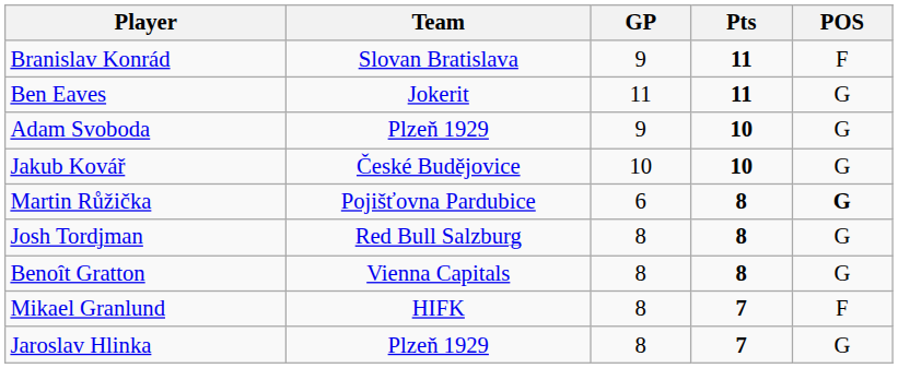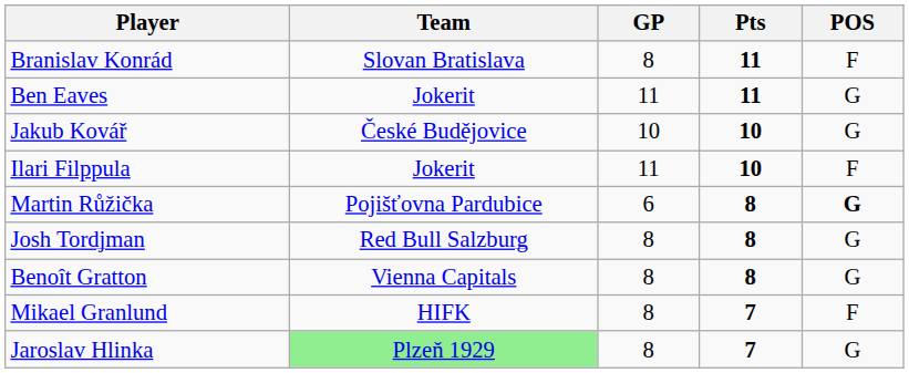 <table class="wikitable sortable" style="text-align:center;">
 <tr>
 <th style="width: 12em;">Player</th>
 <th style="width: 13em;">Team</th>
 <th style="width: 4em;">GP</th>
 <th style="width: 4em;">Pts</th>
 <th style="width: 4em;">POS</th>
 </tr>
 <tr>
 <td style="text-align:left;"> <a href='#'>Branislav Konrád</a></td>
 <td><a href='#'>Slovan Bratislava</a></td>
-<td>9</td>
+<td>8</td>
 <td><strong>11</strong></td>
 <td>F</td>
 </tr>
 <tr>
 <td style="text-align:left;"> <a href='#'>Ben Eaves</a></td>
 <td><a href='#'>Jokerit</a></td>
 <td>11</td>
 <td><strong>11</strong></td>
 <td>G</td>
 </tr>
 <tr>
-<td style="text-align:left;"> <a href='#'>Adam Svoboda</a></td>
-<td><a href='#'>Plzeň 1929</a></td>
-<td>9</td>
-<td><strong>10</strong></td>
-<td>G</td>
-</tr>
-<tr>
 <td style="text-align:left;"> <a href='#'>Jakub Kovář</a></td>
 <td><a href='#'>České Budějovice</a></td>
 <td>10</td>
 <td><strong>10</strong></td>
 <td>G</td>
+</tr>
+<tr>
+<td style="text-align:left;"> <a href='#'>Ilari Filppula</a></td>
+<td><a href='#'>Jokerit</a></td>
+<td>11</td>
+<td><strong>10</strong></td>
+<td>F</td>
 </tr>
 <tr>
 <td style="text-align:left;"> <a href='#'>Martin Růžička</a></td>
 <td><a href='#'>Pojišťovna Pardubice</a></td>
 <td>6</td>
 <td><strong>8</strong></td>
 <td><strong>G</strong></td>
 </tr>
 <tr>
 <td style="text-align:left;"> <a href='#'>Josh Tordjman</a></td>
 <td><a href='#'>Red Bull Salzburg</a></td>
 <td>8</td>
 <td><strong>8</strong></td>
 <td>G</td>
 </tr>
 <tr>
 <td style="text-align:left;"> <a href='#'>Benoît Gratton</a></td>
 <td><a href='#'>Vienna Capitals</a></td>
 <td>8</td>
 <td><strong>8</strong></td>
 <td>G</td>
 </tr>
 <tr>
 <td style="text-align:left;"> <a href='#'>Mikael Granlund</a></td>
 <td><a href='#'>HIFK</a></td>
 <td>8</td>
 <td><strong>7</strong></td>
 <td>F</td>
 </tr>
 <tr>
 <td style="text-align:left;"> <a href='#'>Jaroslav Hlinka</a></td>
-<td><a href='#'>Plzeň 1929</a></td>
+<td style="background: lightgreen;"><a href='#'>Plzeň 1929</a></td>
 <td>8</td>
 <td><strong>7</strong></td>
 <td>G</td>
 </tr>
 </table>
